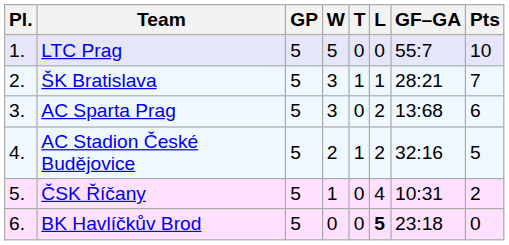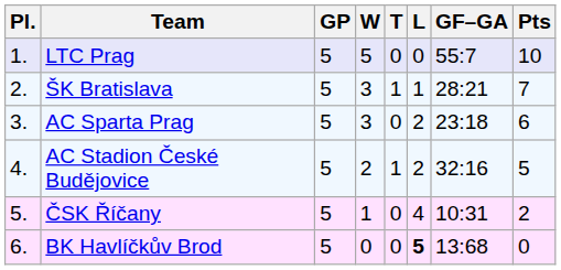 <table class="wikitable">
 <tr>
 <th>Pl.</th>
 <th width="200">Team</th>
 <th>GP</th>
 <th>W</th>
 <th>T</th>
 <th>L</th>
 <th>GF–GA</th>
 <th>Pts</th>
 </tr>
 <tr bgcolor="#e6e6fa">
 <td>1.</td>
 <td><a href='#'>LTC Prag</a></td>
 <td>5</td>
 <td>5</td>
 <td>0</td>
 <td>0</td>
 <td>55:7</td>
 <td>10</td>
 </tr>
 <tr bgcolor="#f0f8ff">
 <td>2.</td>
 <td><a href='#'>ŠK Bratislava</a></td>
 <td>5</td>
 <td>3</td>
 <td>1</td>
 <td>1</td>
 <td>28:21</td>
 <td>7</td>
 </tr>
 <tr bgcolor="#f0f8ff">
 <td>3.</td>
 <td><a href='#'>AC Sparta Prag</a></td>
 <td>5</td>
 <td>3</td>
 <td>0</td>
 <td>2</td>
-<td>13:68</td>
+<td>23:18</td>
 <td>6</td>
 </tr>
 <tr bgcolor="#f0f8ff">
 <td>4.</td>
 <td><a href='#'>AC Stadion České Budějovice</a></td>
 <td>5</td>
 <td>2</td>
 <td>1</td>
 <td>2</td>
 <td>32:16</td>
 <td>5</td>
 </tr>
 <tr bgcolor="#FFE1FF">
 <td>5.</td>
 <td><a href='#'>ČSK Říčany</a></td>
 <td>5</td>
 <td>1</td>
 <td>0</td>
 <td>4</td>
 <td>10:31</td>
 <td>2</td>
 </tr>
 <tr bgcolor="#FFE1FF">
 <td>6.</td>
 <td><a href='#'>BK Havlíčkův Brod</a></td>
 <td>5</td>
 <td>0</td>
 <td>0</td>
 <td><strong>5</strong></td>
-<td>23:18</td>
+<td>13:68</td>
 <td>0</td>
 </tr>
 </table>
